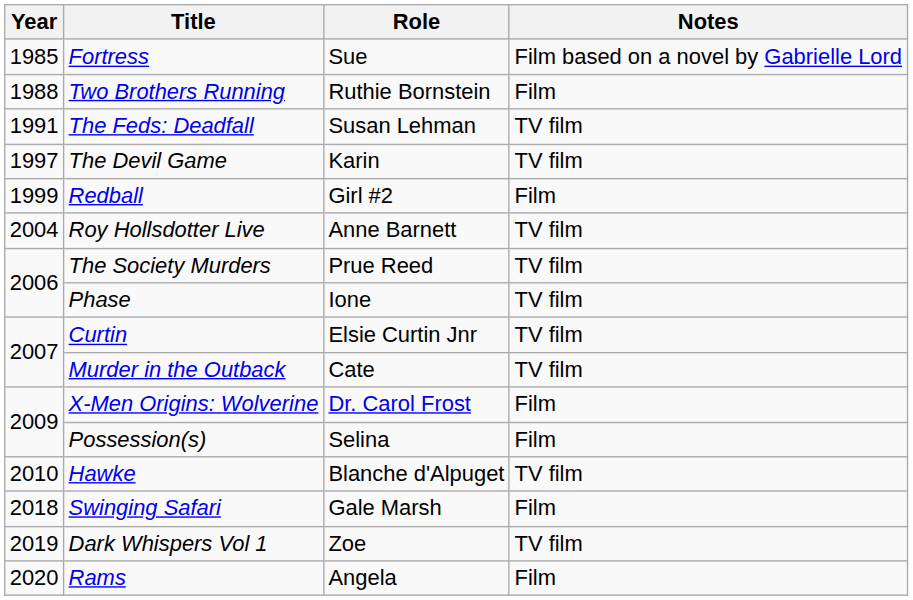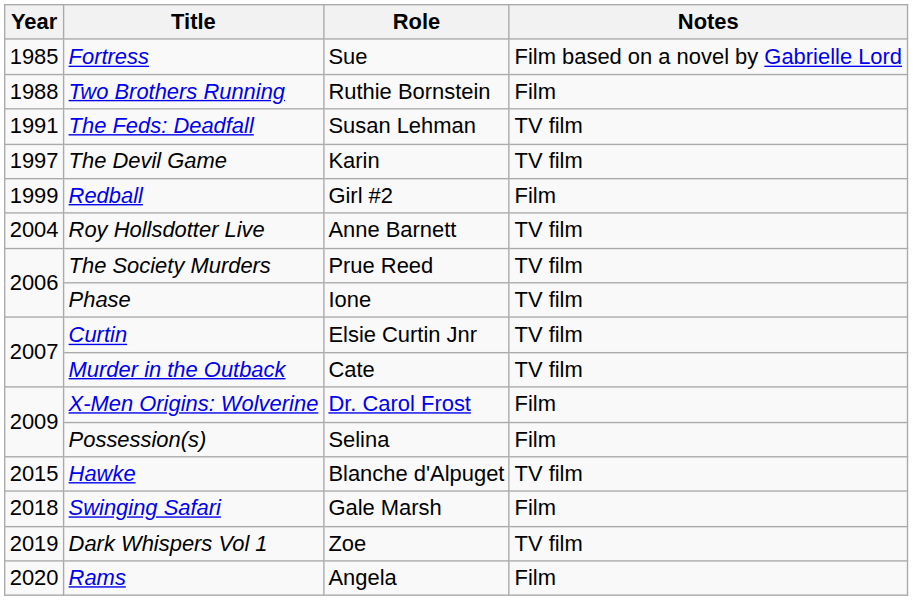 <table class="wikitable">
 <tr Love My Way>
 <th>Year</th>
 <th>Title</th>
 <th>Role</th>
 <th>Notes</th>
 </tr>
 <tr>
 <td rowspan="1">1985</td>
 <td><em><a href='#'>Fortress</a></em></td>
 <td>Sue</td>
 <td>Film based on a novel by <a href='#'>Gabrielle Lord</a></td>
 </tr>
 <tr>
 <td rowspan="1">1988</td>
 <td><em><a href='#'>Two Brothers Running</a></em></td>
 <td>Ruthie Bornstein</td>
 <td>Film</td>
 </tr>
 <tr>
 <td rowspan="1">1991</td>
 <td><em><a href='#'>The Feds: Deadfall</a></em></td>
 <td>Susan Lehman</td>
 <td>TV film</td>
 </tr>
 <tr>
 <td rowspan="1">1997</td>
 <td><em>The Devil Game</em></td>
 <td>Karin</td>
 <td>TV film</td>
 </tr>
 <tr>
 <td rowspan="1">1999</td>
 <td><em><a href='#'>Redball</a></em></td>
 <td>Girl #2</td>
 <td>Film</td>
 </tr>
 <tr>
 <td rowspan="1">2004</td>
 <td><em>Roy Hollsdotter Live</em></td>
 <td>Anne Barnett</td>
 <td>TV film</td>
 </tr>
 <tr>
 <td rowspan="2">2006</td>
 <td><em>The Society Murders</em></td>
 <td>Prue Reed</td>
 <td>TV film</td>
 </tr>
 <tr>
 <td><em>Phase</em></td>
 <td>Ione</td>
 <td>TV film</td>
 </tr>
 <tr>
 <td rowspan="2">2007</td>
 <td><em><a href='#'>Curtin</a></em></td>
 <td>Elsie Curtin Jnr</td>
 <td>TV film</td>
 </tr>
 <tr>
 <td><em><a href='#'>Murder in the Outback</a></em></td>
 <td>Cate</td>
 <td>TV film</td>
 </tr>
 <tr>
 <td rowspan="2">2009</td>
 <td><em><a href='#'>X-Men Origins: Wolverine</a></em></td>
 <td><a href='#'>Dr. Carol Frost</a></td>
 <td>Film</td>
 </tr>
 <tr>
 <td><em>Possession(s)</em></td>
 <td>Selina</td>
 <td>Film</td>
 </tr>
 <tr>
-<td rowspan="1">2010</td>
+<td rowspan="1">2015</td>
 <td><em><a href='#'>Hawke</a></em></td>
 <td>Blanche d'Alpuget</td>
 <td>TV film</td>
 </tr>
 <tr>
 <td rowspan="1">2018</td>
 <td><em><a href='#'>Swinging Safari</a></em></td>
 <td>Gale Marsh</td>
 <td>Film</td>
 </tr>
 <tr>
 <td rowspan="1">2019</td>
 <td><em>Dark Whispers Vol 1</em></td>
 <td>Zoe</td>
 <td>TV film</td>
 </tr>
 <tr>
 <td rowspan="1">2020</td>
 <td><a href='#'><em>Rams</em></a></td>
 <td>Angela</td>
 <td>Film</td>
 </tr>
 </table>
